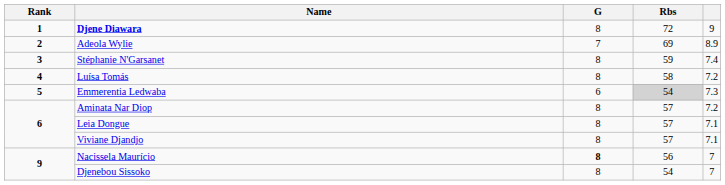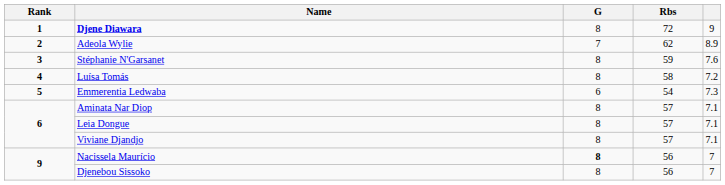 <table class="wikitable" style="width:90%;">
 <tr>
 <th style="width:10%;">Rank</th>
 <th style="width:70%;">Name</th>
 <th style="width:10%;">G</th>
 <th style="width:10%;">Rbs</th>
 <th style="width:10%;"></th>
 </tr>
 <tr align=center>
 <td><strong>1</strong></td>
 <td align=left> <strong><a href='#'>Djene Diawara</a></strong></td>
 <td>8</td>
 <td>72</td>
 <td>9</td>
 </tr>
 <tr align=center>
 <td><strong>2</strong></td>
 <td align=left> <a href='#'>Adeola Wylie</a></td>
 <td>7</td>
-<td>69</td>
+<td>62</td>
 <td>8.9</td>
 </tr>
 <tr align=center>
 <td><strong>3</strong></td>
 <td align=left> <a href='#'>Stéphanie N'Garsanet</a></td>
 <td>8</td>
 <td>59</td>
-<td>7.4</td>
+<td>7.6</td>
 </tr>
 <tr align=center>
 <td><strong>4</strong></td>
 <td align=left> <a href='#'>Luísa Tomás</a></td>
 <td>8</td>
 <td>58</td>
 <td>7.2</td>
 </tr>
 <tr align=center>
 <td><strong>5</strong></td>
 <td align=left> <a href='#'>Emmerentia Ledwaba</a></td>
 <td>6</td>
-<td style="background: lightgrey;">54</td>
+<td>54</td>
 <td>7.3</td>
 </tr>
 <tr align=center>
 <td rowspan=3><strong>6</strong></td>
 <td align=left> <a href='#'>Aminata Nar Diop</a></td>
 <td>8</td>
 <td>57</td>
-<td>7.2</td>
+<td>7.1</td>
 </tr>
 <tr align=center>
 <td align=left> <a href='#'>Leia Dongue</a></td>
 <td>8</td>
 <td>57</td>
 <td>7.1</td>
 </tr>
 <tr align=center>
 <td align=left> <a href='#'>Viviane Djandjo</a></td>
 <td>8</td>
 <td>57</td>
 <td>7.1</td>
 </tr>
 <tr align=center>
 <td rowspan=2><strong>9</strong></td>
 <td align=left> <a href='#'>Nacissela Maurício</a></td>
 <td><strong>8</strong></td>
 <td>56</td>
 <td>7</td>
 </tr>
 <tr align=center>
 <td align=left> <a href='#'>Djenebou Sissoko</a></td>
 <td>8</td>
-<td>54</td>
+<td>56</td>
 <td>7</td>
 </tr>
 </table>
